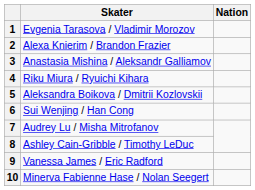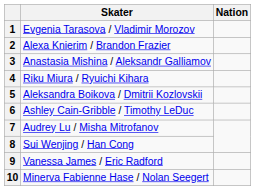 <table class="wikitable sortable" style="text-align: left">
 <tr>
 <th scope="col"></th>
 <th scope="col">Skater</th>
 <th scope="col">Nation</th>
 </tr>
 <tr>
 <th scope="row">1</th>
 <td><a href='#'>Evgenia Tarasova</a> / <a href='#'>Vladimir Morozov</a></td>
 <td></td>
 </tr>
 <tr>
 <th scope="row">2</th>
 <td><a href='#'>Alexa Knierim</a> / <a href='#'>Brandon Frazier</a></td>
 <td></td>
 </tr>
 <tr>
 <th scope="row">3</th>
 <td><a href='#'>Anastasia Mishina</a> / <a href='#'>Aleksandr Galliamov</a></td>
 <td></td>
 </tr>
 <tr>
 <th scope="row">4</th>
 <td><a href='#'>Riku Miura</a> / <a href='#'>Ryuichi Kihara</a></td>
 <td></td>
 </tr>
 <tr>
 <th scope="row">5</th>
 <td><a href='#'>Aleksandra Boikova</a> / <a href='#'>Dmitrii Kozlovskii</a></td>
 <td></td>
 </tr>
 <tr>
 <th scope="row">6</th>
-<td><a href='#'>Sui Wenjing</a> / <a href='#'>Han Cong</a></td>
+<td><a href='#'>Ashley Cain-Gribble</a> / <a href='#'>Timothy LeDuc</a></td>
 <td></td>
 </tr>
 <tr>
 <th scope="row">7</th>
 <td><a href='#'>Audrey Lu</a> / <a href='#'>Misha Mitrofanov</a></td>
 <td rowspan="2"></td>
 </tr>
 <tr>
 <th scope="row">8</th>
-<td><a href='#'>Ashley Cain-Gribble</a> / <a href='#'>Timothy LeDuc</a></td>
+<td><a href='#'>Sui Wenjing</a> / <a href='#'>Han Cong</a></td>
 </tr>
 <tr>
 <th scope="row">9</th>
 <td><a href='#'>Vanessa James</a> / <a href='#'>Eric Radford</a></td>
 <td></td>
 </tr>
 <tr>
 <th scope="row">10</th>
 <td><a href='#'>Minerva Fabienne Hase</a> / <a href='#'>Nolan Seegert</a></td>
 <td></td>
 </tr>
 </table>
